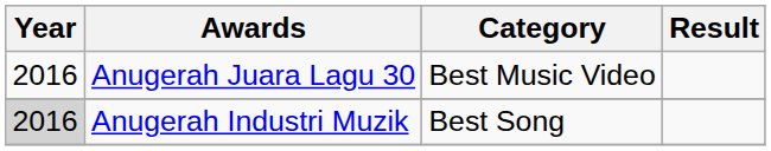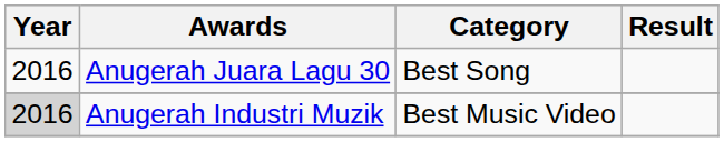 <table class="wikitable">
 <tr>
 <th>Year</th>
 <th>Awards</th>
 <th>Category</th>
 <th>Result</th>
 </tr>
 <tr>
 <td rowspan="1" align="center">2016</td>
 <td><a href='#'>Anugerah Juara Lagu 30</a></td>
-<td>Best Music Video</td>
+<td>Best Song</td>
 <td></td>
 </tr>
 <tr>
 </tr>
 <tr>
 <td rowspan="1" align="center" style="background: lightgrey;">2016</td>
 <td><a href='#'>Anugerah Industri Muzik</a></td>
-<td>Best Song</td>
+<td>Best Music Video</td>
 <td></td>
 </tr>
 <tr>
 </tr>
 </table>
